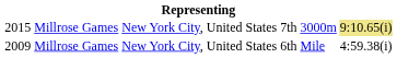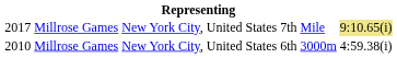 <table>
 <tr>
 <th colspan="7">Representing </th>
 </tr>
 <tr>
-<td>2015</td>
+<td>2017</td>
 <td><a href='#'>Millrose Games</a></td>
 <td><a href='#'>New York City</a>, United States</td>
 <td>7th</td>
-<td><a href='#'>3000m</a></td>
+<td><a href='#'>Mile</a></td>
 <td style="background: khaki;">9:10.65(i)</td>
 </tr>
 <tr>
-<td>2009</td>
+<td>2010</td>
 <td><a href='#'>Millrose Games</a></td>
 <td><a href='#'>New York City</a>, United States</td>
 <td>6th</td>
-<td><a href='#'>Mile</a></td>
+<td><a href='#'>3000m</a></td>
 <td>4:59.38(i)</td>
 </tr>
 </table>
